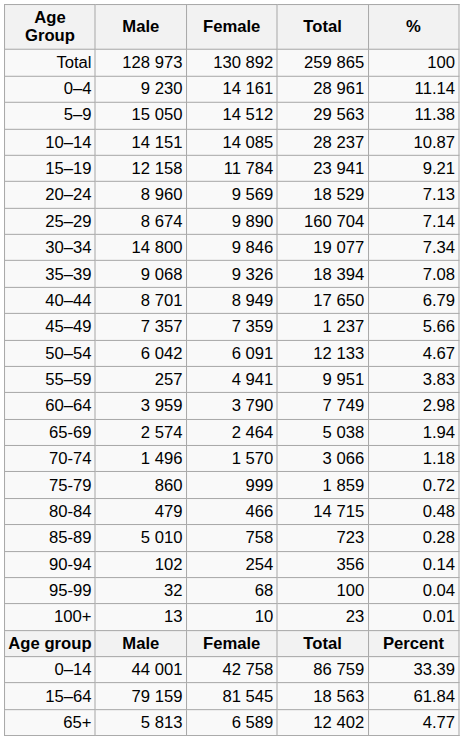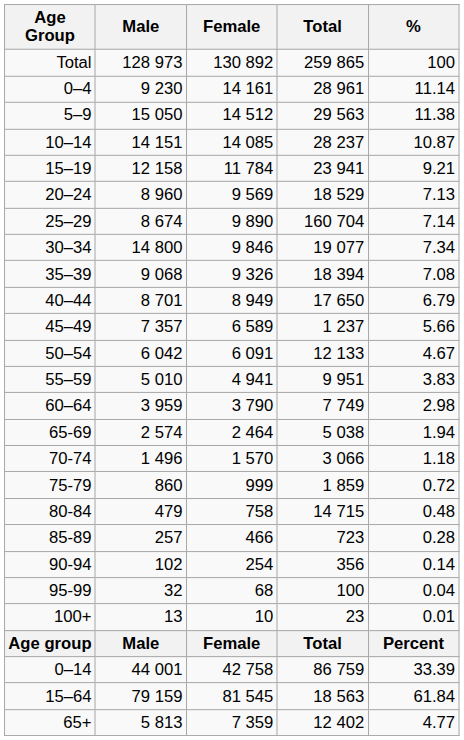 <table class="wikitable">
 <tr>
 <th width="80pt">Age Group</th>
 <th width="80pt">Male</th>
 <th width="80pt">Female</th>
 <th width="80pt">Total</th>
 <th width="80pt">%</th>
 </tr>
 <tr>
 <td align="right">Total</td>
 <td align="right">128 973</td>
 <td align="right">130 892</td>
 <td align="right">259 865</td>
 <td align="right">100</td>
 </tr>
 <tr>
 <td align="right">0–4</td>
 <td align="right">9 230</td>
 <td align="right">14 161</td>
 <td align="right">28 961</td>
 <td align="right">11.14</td>
 </tr>
 <tr>
 <td align="right">5–9</td>
 <td align="right">15 050</td>
 <td align="right">14 512</td>
 <td align="right">29 563</td>
 <td align="right">11.38</td>
 </tr>
 <tr>
 <td align="right">10–14</td>
 <td align="right">14 151</td>
 <td align="right">14 085</td>
 <td align="right">28 237</td>
 <td align="right">10.87</td>
 </tr>
 <tr>
 <td align="right">15–19</td>
 <td align="right">12 158</td>
 <td align="right">11 784</td>
 <td align="right">23 941</td>
 <td align="right">9.21</td>
 </tr>
 <tr>
 <td align="right">20–24</td>
 <td align="right">8 960</td>
 <td align="right">9 569</td>
 <td align="right">18 529</td>
 <td align="right">7.13</td>
 </tr>
 <tr>
 <td align="right">25–29</td>
 <td align="right">8 674</td>
 <td align="right">9 890</td>
 <td align="right">160 704</td>
 <td align="right">7.14</td>
 </tr>
 <tr>
 <td align="right">30–34</td>
 <td align="right">14 800</td>
 <td align="right">9 846</td>
 <td align="right">19 077</td>
 <td align="right">7.34</td>
 </tr>
 <tr>
 <td align="right">35–39</td>
 <td align="right">9 068</td>
 <td align="right">9 326</td>
 <td align="right">18 394</td>
 <td align="right">7.08</td>
 </tr>
 <tr>
 <td align="right">40–44</td>
 <td align="right">8 701</td>
 <td align="right">8 949</td>
 <td align="right">17 650</td>
 <td align="right">6.79</td>
 </tr>
 <tr>
 <td align="right">45–49</td>
 <td align="right">7 357</td>
-<td align="right">7 359</td>
+<td align="right">6 589</td>
 <td align="right">1 237</td>
 <td align="right">5.66</td>
 </tr>
 <tr>
 <td align="right">50–54</td>
 <td align="right">6 042</td>
 <td align="right">6 091</td>
 <td align="right">12 133</td>
 <td align="right">4.67</td>
 </tr>
 <tr>
 <td align="right">55–59</td>
-<td align="right">257</td>
+<td align="right">5 010</td>
 <td align="right">4 941</td>
 <td align="right">9 951</td>
 <td align="right">3.83</td>
 </tr>
 <tr>
 <td align="right">60–64</td>
 <td align="right">3 959</td>
 <td align="right">3 790</td>
 <td align="right">7 749</td>
 <td align="right">2.98</td>
 </tr>
 <tr>
 <td align="right">65-69</td>
 <td align="right">2 574</td>
 <td align="right">2 464</td>
 <td align="right">5 038</td>
 <td align="right">1.94</td>
 </tr>
 <tr>
 <td align="right">70-74</td>
 <td align="right">1 496</td>
 <td align="right">1 570</td>
 <td align="right">3 066</td>
 <td align="right">1.18</td>
 </tr>
 <tr>
 <td align="right">75-79</td>
 <td align="right">860</td>
 <td align="right">999</td>
 <td align="right">1 859</td>
 <td align="right">0.72</td>
 </tr>
 <tr>
 <td align="right">80-84</td>
 <td align="right">479</td>
-<td align="right">466</td>
+<td align="right">758</td>
 <td align="right">14 715</td>
 <td align="right">0.48</td>
 </tr>
 <tr>
 <td align="right">85-89</td>
-<td align="right">5 010</td>
-<td align="right">758</td>
+<td align="right">257</td>
+<td align="right">466</td>
 <td align="right">723</td>
 <td align="right">0.28</td>
 </tr>
 <tr>
 <td align="right">90-94</td>
 <td align="right">102</td>
 <td align="right">254</td>
 <td align="right">356</td>
 <td align="right">0.14</td>
 </tr>
 <tr>
 <td align="right">95-99</td>
 <td align="right">32</td>
 <td align="right">68</td>
 <td align="right">100</td>
 <td align="right">0.04</td>
 </tr>
 <tr>
 <td align="right">100+</td>
 <td align="right">13</td>
 <td align="right">10</td>
 <td align="right">23</td>
 <td align="right">0.01</td>
 </tr>
 <tr>
 <th width="50">Age group</th>
 <th width="80pt">Male</th>
 <th width="80">Female</th>
 <th width="80">Total</th>
 <th width="50">Percent</th>
 </tr>
 <tr>
 <td align="right">0–14</td>
 <td align="right">44 001</td>
 <td align="right">42 758</td>
 <td align="right">86 759</td>
 <td align="right">33.39</td>
 </tr>
 <tr>
 <td align="right">15–64</td>
 <td align="right">79 159</td>
 <td align="right">81 545</td>
 <td align="right">18 563</td>
 <td align="right">61.84</td>
 </tr>
 <tr>
 <td align="right">65+</td>
 <td align="right">5 813</td>
-<td align="right">6 589</td>
+<td align="right">7 359</td>
 <td align="right">12 402</td>
 <td align="right">4.77</td>
 </tr>
 <tr>
 </tr>
 </table>
